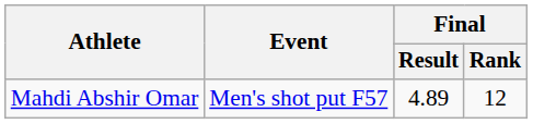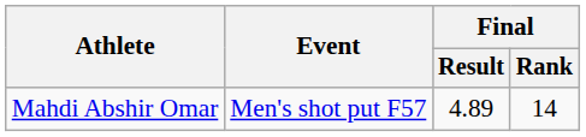 <table class="wikitable" style="text-align: center; font-size:90%">
 <tr>
 <th rowspan="2">Athlete</th>
 <th rowspan="2">Event</th>
 <th colspan="2">Final</th>
 </tr>
 <tr style="font-size:95%">
 <th>Result</th>
 <th>Rank</th>
 </tr>
 <tr>
 <td align=left><a href='#'>Mahdi Abshir Omar</a></td>
 <td align=left><a href='#'>Men's shot put F57</a></td>
 <td>4.89</td>
-<td>12</td>
+<td>14</td>
 </tr>
 </table>
